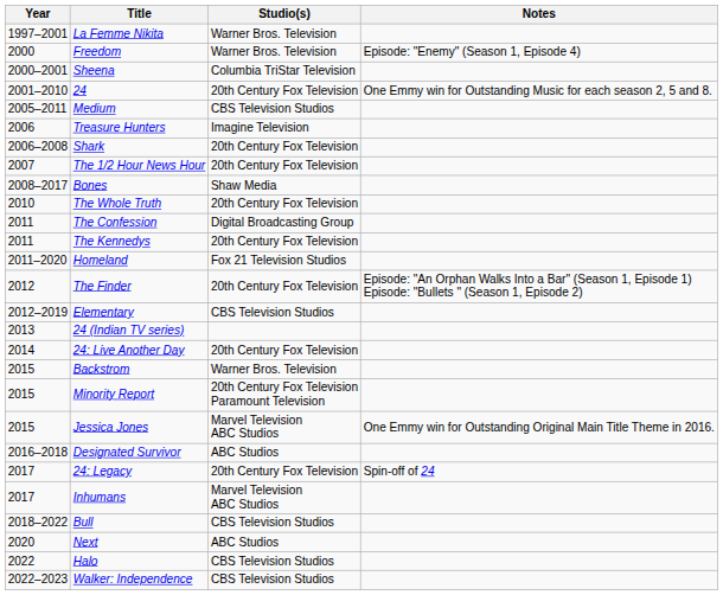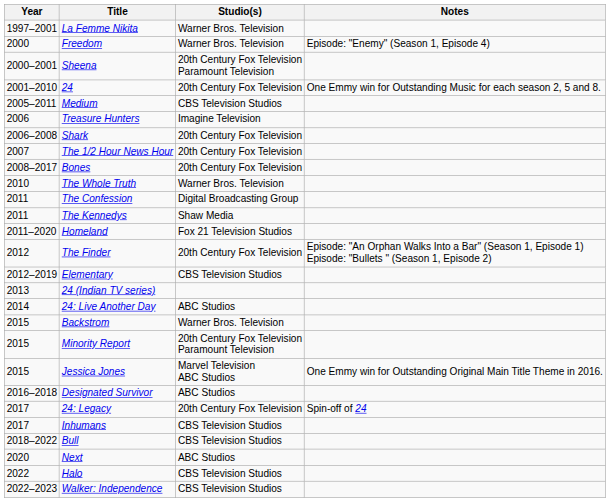 <table class="wikitable">
 <tr>
 <th>Year</th>
 <th>Title</th>
 <th>Studio(s)</th>
 <th>Notes</th>
 </tr>
 <tr>
 <td>1997–2001</td>
 <td><em><a href='#'>La Femme Nikita</a></em></td>
 <td>Warner Bros. Television</td>
 <td></td>
 </tr>
 <tr>
 <td>2000</td>
 <td><em><a href='#'>Freedom</a></em></td>
 <td>Warner Bros. Television</td>
 <td>Episode: "Enemy" (Season 1, Episode 4)</td>
 </tr>
 <tr>
 <td>2000–2001</td>
 <td><em><a href='#'>Sheena</a></em></td>
-<td>Columbia TriStar Television</td>
+<td>20th Century Fox Television<br>Paramount Television</td>
 <td></td>
 </tr>
 <tr>
 <td>2001–2010</td>
 <td><em><a href='#'>24</a></em></td>
 <td>20th Century Fox Television</td>
 <td>One Emmy win for Outstanding Music for each season 2, 5 and 8.</td>
 </tr>
 <tr>
 <td>2005–2011</td>
 <td><em><a href='#'>Medium</a></em></td>
 <td>CBS Television Studios</td>
 <td></td>
 </tr>
 <tr>
 <td>2006</td>
 <td><em><a href='#'>Treasure Hunters</a></em></td>
 <td>Imagine Television</td>
 <td></td>
 </tr>
 <tr>
 <td>2006–2008</td>
 <td><em><a href='#'>Shark</a></em></td>
 <td>20th Century Fox Television</td>
 <td></td>
 </tr>
 <tr>
 <td>2007</td>
 <td><em><a href='#'>The 1/2 Hour News Hour</a></em></td>
 <td>20th Century Fox Television</td>
 <td></td>
 </tr>
 <tr>
 <td>2008–2017</td>
 <td><em><a href='#'>Bones</a></em></td>
-<td>Shaw Media</td>
+<td>20th Century Fox Television</td>
 <td></td>
 </tr>
 <tr>
 <td>2010</td>
 <td><em><a href='#'>The Whole Truth</a></em></td>
-<td>20th Century Fox Television</td>
+<td>Warner Bros. Television</td>
 <td></td>
 </tr>
 <tr>
 <td>2011</td>
 <td><em><a href='#'>The Confession</a></em></td>
 <td>Digital Broadcasting Group</td>
 <td></td>
 </tr>
 <tr>
 <td>2011</td>
 <td><em><a href='#'>The Kennedys</a></em></td>
-<td>20th Century Fox Television</td>
+<td>Shaw Media</td>
 <td></td>
 </tr>
 <tr>
 <td>2011–2020</td>
 <td><em><a href='#'>Homeland</a></em></td>
 <td>Fox 21 Television Studios</td>
 <td></td>
 </tr>
 <tr>
 <td>2012</td>
 <td><em><a href='#'>The Finder</a></em></td>
 <td>20th Century Fox Television</td>
 <td>Episode: "An Orphan Walks Into a Bar" (Season 1, Episode 1)<br>Episode: "Bullets " (Season 1, Episode 2)</td>
 </tr>
 <tr>
 <td>2012–2019</td>
 <td><em><a href='#'>Elementary</a></em></td>
 <td>CBS Television Studios</td>
 <td></td>
 </tr>
 <tr>
 <td>2013</td>
 <td><em><a href='#'>24 (Indian TV series)</a></em></td>
 <td></td>
 <td></td>
 </tr>
 <tr>
 <td>2014</td>
 <td><em><a href='#'>24: Live Another Day</a></em></td>
-<td>20th Century Fox Television</td>
+<td>ABC Studios</td>
 <td></td>
 </tr>
 <tr>
 <td>2015</td>
 <td><em><a href='#'>Backstrom</a></em></td>
 <td>Warner Bros. Television</td>
 <td></td>
 </tr>
 <tr>
 <td>2015</td>
 <td><em><a href='#'>Minority Report</a></em></td>
 <td>20th Century Fox Television<br>Paramount Television</td>
 <td></td>
 </tr>
 <tr>
 <td>2015</td>
 <td><em><a href='#'>Jessica Jones</a></em></td>
 <td>Marvel Television<br>ABC Studios</td>
 <td>One Emmy win for Outstanding Original Main Title Theme in 2016.</td>
 </tr>
 <tr>
 <td>2016–2018</td>
 <td><em><a href='#'>Designated Survivor</a></em></td>
 <td>ABC Studios</td>
 <td></td>
 </tr>
 <tr>
 <td>2017</td>
 <td><em><a href='#'>24: Legacy</a></em></td>
 <td>20th Century Fox Television</td>
 <td>Spin-off of <em><a href='#'>24</a></em></td>
 </tr>
 <tr>
 <td>2017</td>
 <td><em><a href='#'>Inhumans</a></em></td>
-<td>Marvel Television<br>ABC Studios</td>
+<td>CBS Television Studios</td>
 <td></td>
 </tr>
 <tr>
 <td>2018–2022</td>
 <td><em><a href='#'>Bull</a></em></td>
 <td>CBS Television Studios</td>
 <td></td>
 </tr>
 <tr>
 <td>2020</td>
 <td><em><a href='#'>Next</a></em></td>
 <td>ABC Studios</td>
 <td></td>
 </tr>
 <tr>
 <td>2022</td>
 <td><em><a href='#'>Halo</a></em></td>
 <td>CBS Television Studios</td>
 <td></td>
 </tr>
 <tr>
 <td>2022–2023</td>
 <td><em><a href='#'>Walker: Independence</a></em></td>
 <td>CBS Television Studios</td>
 <td></td>
 </tr>
 </table>
